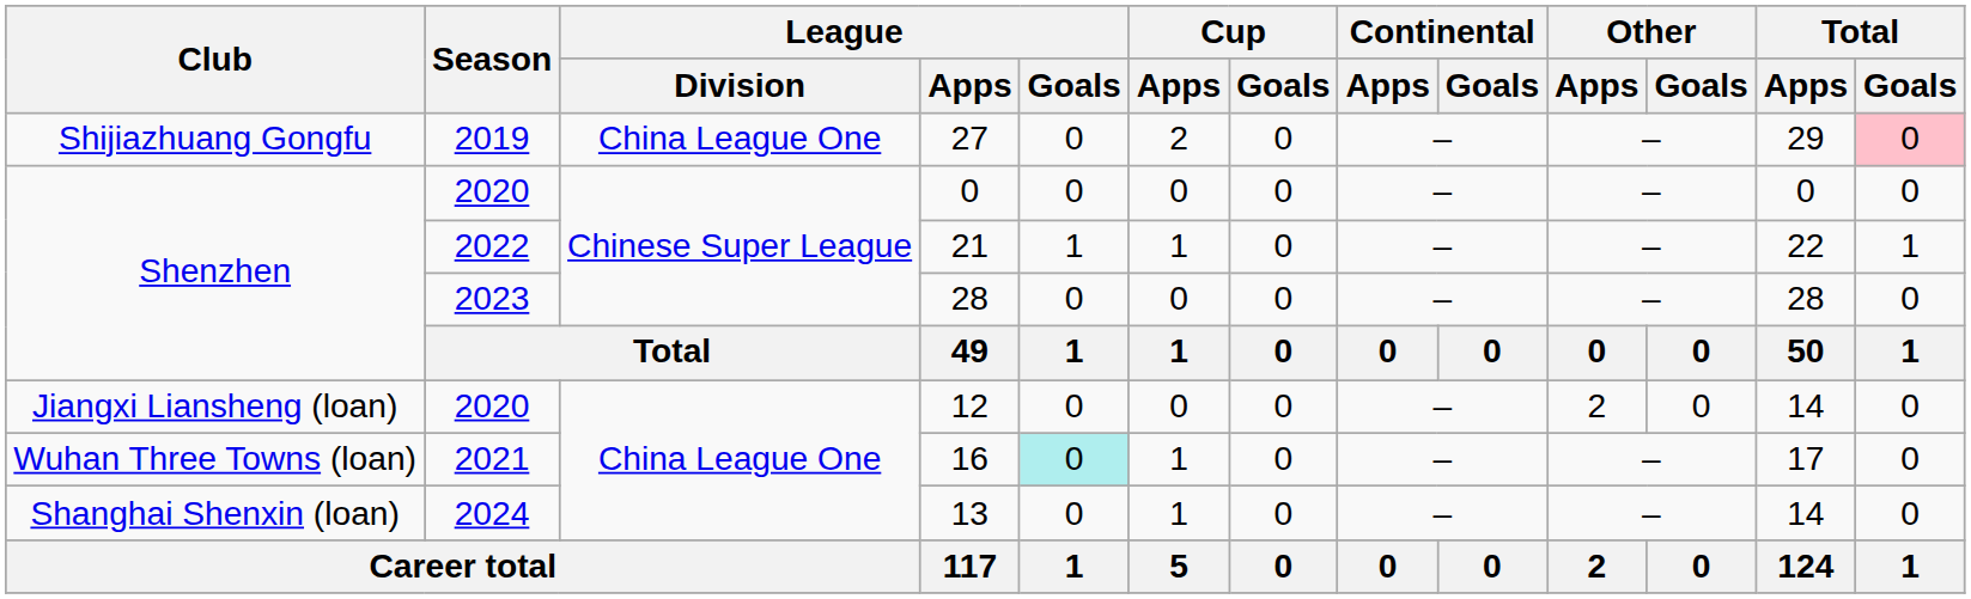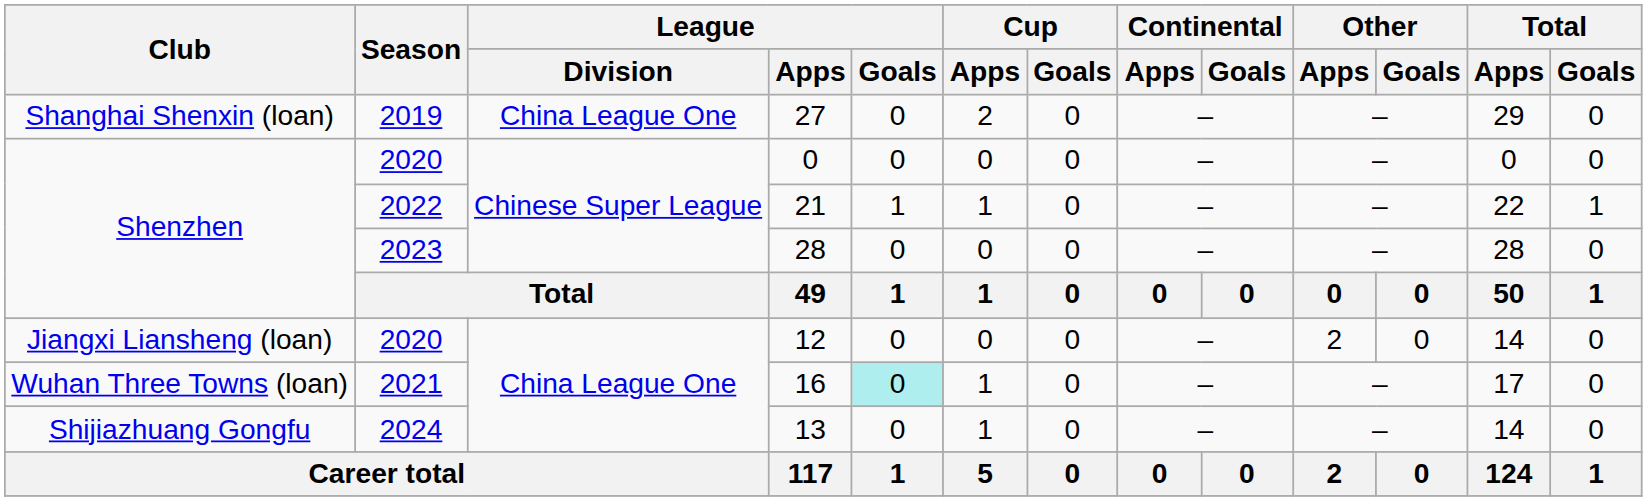 <table class="wikitable" style="text-align: center">
 <tr>
 <th rowspan="2">Club</th>
 <th rowspan="2">Season</th>
 <th colspan="3">League</th>
 <th colspan="2">Cup</th>
 <th colspan="2">Continental</th>
 <th colspan="2">Other</th>
 <th colspan="2">Total</th>
 </tr>
 <tr>
 <th>Division</th>
 <th>Apps</th>
 <th>Goals</th>
 <th>Apps</th>
 <th>Goals</th>
 <th>Apps</th>
 <th>Goals</th>
 <th>Apps</th>
 <th>Goals</th>
 <th>Apps</th>
 <th>Goals</th>
 </tr>
 <tr>
-<td><a href='#'>Shijiazhuang Gongfu</a></td>
+<td><a href='#'>Shanghai Shenxin</a> (loan)</td>
 <td><a href='#'>2019</a></td>
 <td><a href='#'>China League One</a></td>
 <td>27</td>
 <td>0</td>
 <td>2</td>
 <td>0</td>
 <td colspan="2">–</td>
 <td colspan="2">–</td>
 <td>29</td>
-<td style="background: pink;">0</td>
+<td>0</td>
 </tr>
 <tr>
 <td rowspan="4"><a href='#'>Shenzhen</a></td>
 <td><a href='#'>2020</a></td>
 <td rowspan="3"><a href='#'>Chinese Super League</a></td>
 <td>0</td>
 <td>0</td>
 <td>0</td>
 <td>0</td>
 <td colspan="2">–</td>
 <td colspan="2">–</td>
 <td>0</td>
 <td>0</td>
 </tr>
 <tr>
 <td><a href='#'>2022</a></td>
 <td>21</td>
 <td>1</td>
 <td>1</td>
 <td>0</td>
 <td colspan="2">–</td>
 <td colspan="2">–</td>
 <td>22</td>
 <td>1</td>
 </tr>
 <tr>
 <td><a href='#'>2023</a></td>
 <td>28</td>
 <td>0</td>
 <td>0</td>
 <td>0</td>
 <td colspan="2">–</td>
 <td colspan="2">–</td>
 <td>28</td>
 <td>0</td>
 </tr>
 <tr>
 <th colspan=2>Total</th>
 <th>49</th>
 <th>1</th>
 <th>1</th>
 <th>0</th>
 <th>0</th>
 <th>0</th>
 <th>0</th>
 <th>0</th>
 <th>50</th>
 <th>1</th>
 </tr>
 <tr>
 <td><a href='#'>Jiangxi Liansheng</a> (loan)</td>
 <td><a href='#'>2020</a></td>
 <td rowspan="3"><a href='#'>China League One</a></td>
 <td>12</td>
 <td>0</td>
 <td>0</td>
 <td>0</td>
 <td colspan="2">–</td>
 <td>2</td>
 <td>0</td>
 <td>14</td>
 <td>0</td>
 </tr>
 <tr>
 <td><a href='#'>Wuhan Three Towns</a> (loan)</td>
 <td><a href='#'>2021</a></td>
 <td>16</td>
 <td style="background: paleturquoise;">0</td>
 <td>1</td>
 <td>0</td>
 <td colspan="2">–</td>
 <td colspan="2">–</td>
 <td>17</td>
 <td>0</td>
 </tr>
 <tr>
-<td><a href='#'>Shanghai Shenxin</a> (loan)</td>
+<td><a href='#'>Shijiazhuang Gongfu</a></td>
 <td><a href='#'>2024</a></td>
 <td>13</td>
 <td>0</td>
 <td>1</td>
 <td>0</td>
 <td colspan="2">–</td>
 <td colspan="2">–</td>
 <td>14</td>
 <td>0</td>
 </tr>
 <tr>
 <th colspan=3>Career total</th>
 <th>117</th>
 <th>1</th>
 <th>5</th>
 <th>0</th>
 <th>0</th>
 <th>0</th>
 <th>2</th>
 <th>0</th>
 <th>124</th>
 <th>1</th>
 </tr>
 </table>
